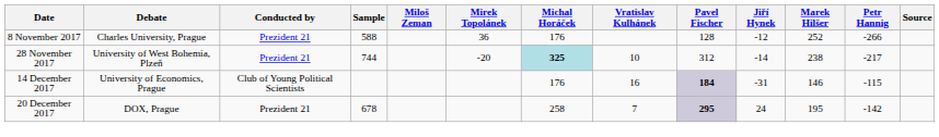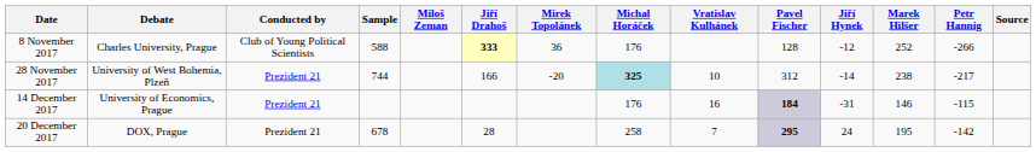 <table class="wikitable sortable" style=text-align:center;font-size:85%;line-height:14px;">
 <tr>
 <th>Date</th>
 <th>Debate</th>
 <th>Conducted by</th>
 <th>Sample</th>
 <th><a href='#'>Miloš Zeman</a></th>
+<th><a href='#'>Jiří Drahoš</a></th>
 <th><a href='#'>Mirek Topolánek</a></th>
 <th><a href='#'>Michal Horáček</a></th>
 <th><a href='#'>Vratislav Kulhánek</a></th>
 <th><a href='#'>Pavel Fischer</a></th>
 <th><a href='#'>Jiří Hynek</a></th>
 <th><a href='#'>Marek Hilšer</a></th>
 <th><a href='#'>Petr Hannig</a></th>
 <th>Source</th>
 </tr>
 <tr>
 <td>8 November 2017</td>
 <td>Charles University, Prague</td>
-<td><a href='#'>Prezident 21</a></td>
+<td>Club of Young Political Scientists</td>
 <td>588</td>
 <td></td>
+<td style="background:#FFFFBF"><strong>333</strong></td>
 <td>36</td>
 <td>176</td>
 <td></td>
 <td>128</td>
 <td>-12</td>
 <td>252</td>
 <td>-266</td>
 <td></td>
 </tr>
 <tr>
 <td>28 November 2017</td>
 <td>University of West Bohemia, Plzeň</td>
 <td><a href='#'>Prezident 21</a></td>
 <td>744</td>
 <td></td>
+<td>166</td>
 <td>-20</td>
 <td style="background:#B0E0E6;"><strong>325</strong></td>
 <td>10</td>
 <td>312</td>
 <td>-14</td>
 <td>238</td>
 <td>-217</td>
 <td></td>
 </tr>
 <tr>
 <td>14 December 2017</td>
 <td>University of Economics, Prague</td>
-<td>Club of Young Political Scientists</td>
+<td><a href='#'>Prezident 21</a></td>
+<td></td>
 <td></td>
 <td></td>
 <td></td>
 <td>176</td>
 <td>16</td>
 <td style="background:#CEC9DB"><strong>184</strong></td>
 <td>-31</td>
 <td>146</td>
 <td>-115</td>
 <td></td>
 </tr>
 <tr>
 <td>20 December 2017</td>
 <td>DOX, Prague</td>
 <td>Prezident 21</td>
 <td>678</td>
 <td></td>
+<td>28</td>
 <td></td>
 <td>258</td>
 <td>7</td>
 <td style="background:#CEC9DB"><strong>295</strong></td>
 <td>24</td>
 <td>195</td>
 <td>-142</td>
 <td></td>
 </tr>
 </table>
